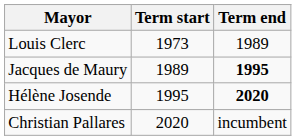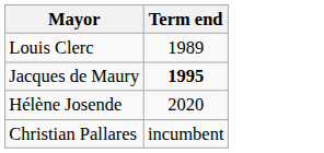 <table class="wikitable">
 <tr>
 <th>Mayor</th>
-<th>Term start</th>
 <th>Term end</th>
 </tr>
 <tr>
 <td>Louis Clerc</td>
-<td align=center>1973</td>
 <td align=center>1989</td>
 </tr>
 <tr>
 <td>Jacques de Maury</td>
-<td align=center>1989</td>
 <td align=center><strong>1995</strong></td>
 </tr>
 <tr>
 <td>Hélène Josende</td>
-<td align=center>1995</td>
-<td align=center><strong>2020</strong></td>
+<td align=center>2020</td>
 </tr>
 <tr>
 <td>Christian Pallares</td>
-<td align=center>2020</td>
 <td align=center>incumbent</td>
 </tr>
 </table>
